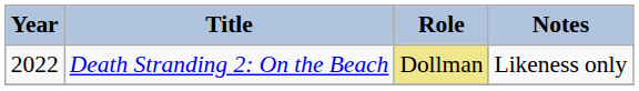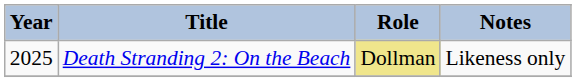 <table class="wikitable" style="font-size:90%">
 <tr style="text-align:center;">
 <th style="background:#B0C4DE;">Year</th>
 <th style="background:#B0C4DE;">Title</th>
 <th style="background:#B0C4DE;">Role</th>
 <th style="background:#B0C4DE;">Notes</th>
 </tr>
 <tr>
-<td>2022</td>
+<td>2025</td>
 <td><em><a href='#'>Death Stranding 2: On the Beach</a></em></td>
 <td style="background: khaki;">Dollman</td>
 <td>Likeness only</td>
 </tr>
 <tr>
 </tr>
 </table>
